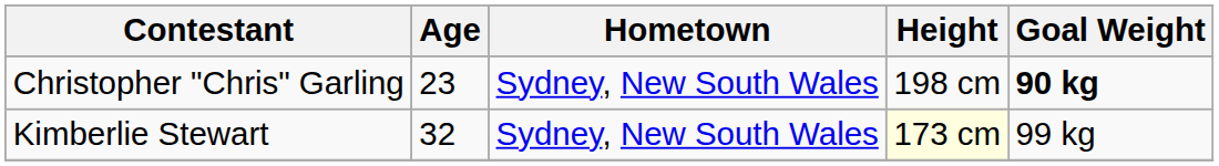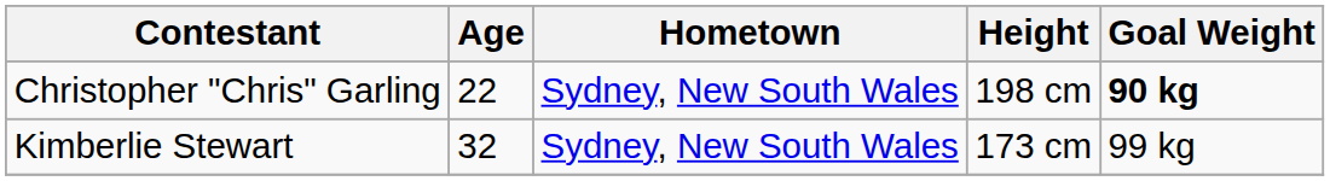 <table class="wikitable">
 <tr>
 <th>Contestant</th>
 <th>Age</th>
 <th>Hometown</th>
 <th>Height</th>
 <th>Goal Weight</th>
 </tr>
 <tr>
 <td>Christopher "Chris" Garling</td>
-<td>23</td>
+<td>22</td>
 <td><a href='#'>Sydney</a>, <a href='#'>New South Wales</a></td>
 <td>198 cm</td>
 <td><strong>90 kg</strong></td>
 </tr>
 <tr>
 <td>Kimberlie Stewart</td>
 <td>32</td>
 <td><a href='#'>Sydney</a>, <a href='#'>New South Wales</a></td>
-<td style="background: lightyellow;">173 cm</td>
+<td>173 cm</td>
 <td>99 kg</td>
 </tr>
 <tr>
 </tr>
 </table>
